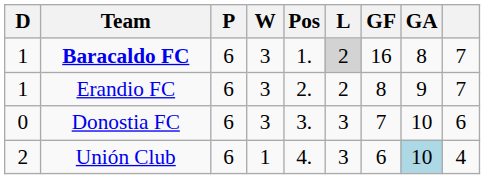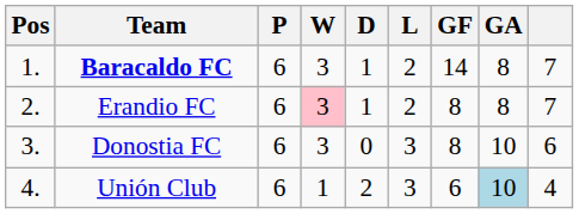 <table class="wikitable sortable" style="text-align: center;">
 <tr>
-<th width="20">D</th>
+<th width="20">Pos</th>
 <th width="120">Team</th>
 <th width="20">P</th>
 <th width="20">W</th>
-<th width="20">Pos</th>
+<th width="20">D</th>
 <th width="20">L</th>
 <th width="20">GF</th>
 <th width="20">GA</th>
 <th width="20"></th>
 </tr>
 <tr>
-<td>1</td>
+<td>1.</td>
 <td><strong><a href='#'>Baracaldo FC</a></strong></td>
 <td>6</td>
 <td>3</td>
-<td>1.</td>
-<td style="background: lightgrey;">2</td>
-<td>16</td>
+<td>1</td>
+<td>2</td>
+<td>14</td>
 <td>8</td>
 <td>7</td>
 </tr>
 <tr>
-<td>1</td>
+<td>2.</td>
 <td><a href='#'>Erandio FC</a></td>
 <td>6</td>
-<td>3</td>
-<td>2.</td>
+<td style="background: pink;">3</td>
+<td>1</td>
 <td>2</td>
 <td>8</td>
-<td>9</td>
+<td>8</td>
 <td>7</td>
 </tr>
 <tr>
-<td>0</td>
+<td>3.</td>
 <td><a href='#'>Donostia FC</a></td>
 <td>6</td>
 <td>3</td>
-<td>3.</td>
+<td>0</td>
 <td>3</td>
-<td>7</td>
+<td>8</td>
 <td>10</td>
 <td>6</td>
 </tr>
 <tr>
-<td>2</td>
+<td>4.</td>
 <td><a href='#'>Unión Club</a></td>
 <td>6</td>
 <td>1</td>
-<td>4.</td>
+<td>2</td>
 <td>3</td>
 <td>6</td>
 <td style="background: lightblue;">10</td>
 <td>4</td>
 </tr>
 </table>
